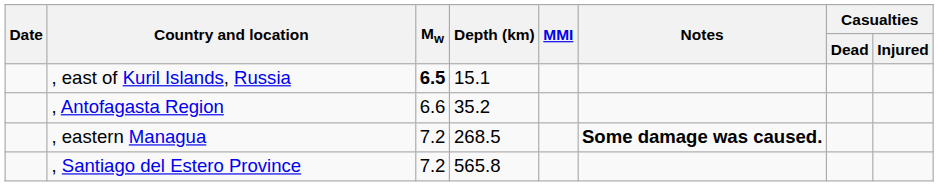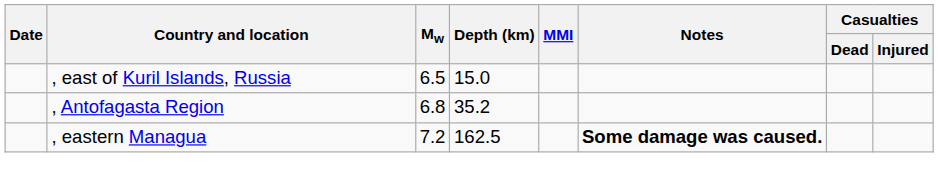 <table class="wikitable sortable sort-under" style="border:1px black; margin-left:1em;">
 <tr>
 <th rowspan="2"><small>Date</small></th>
 <th rowspan="2" style="width: 310px"><small>Country and location</small></th>
 <th rowspan="2"><small>M<sub>w</sub></small></th>
 <th rowspan="2"><small>Depth (km)</small></th>
 <th rowspan="2"><small><a href='#'>MMI</a></small></th>
 <th rowspan="2" class="unsortable"><small>Notes</small></th>
 <th colspan="2"><small>Casualties</small></th>
 </tr>
 <tr>
 <th><small>Dead</small></th>
 <th><small>Injured</small></th>
 </tr>
 <tr>
 <td></td>
 <td>, east of <a href='#'>Kuril Islands</a>, <a href='#'>Russia</a></td>
-<td><strong>6.5</strong></td>
-<td>15.1</td>
+<td>6.5</td>
+<td>15.0</td>
 <td></td>
 <td></td>
 <td></td>
 <td></td>
 </tr>
 <tr>
 <td></td>
 <td>, <a href='#'>Antofagasta Region</a></td>
-<td>6.6</td>
+<td>6.8</td>
 <td>35.2</td>
 <td></td>
 <td></td>
 <td></td>
 <td></td>
 </tr>
 <tr>
 <td></td>
 <td>, eastern <a href='#'>Managua</a></td>
 <td>7.2</td>
-<td>268.5</td>
+<td>162.5</td>
 <td></td>
 <td><strong>Some damage was caused.</strong></td>
 <td></td>
 <td></td>
 </tr>
-<tr>
-<td></td>
-<td>, <a href='#'>Santiago del Estero Province</a></td>
-<td>7.2</td>
-<td>565.8</td>
-<td></td>
-<td></td>
-<td></td>
-<td></td>
-</tr>
 </table>
